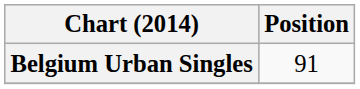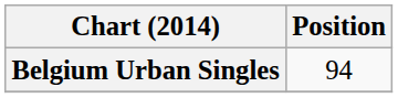 <table class="wikitable sortable plainrowheaders">
 <tr>
 <th>Chart (2014)</th>
 <th>Position</th>
 </tr>
 <tr>
 <th scope="row">Belgium Urban Singles</th>
-<td style="text-align:center;">91</td>
+<td style="text-align:center;">94</td>
 </tr>
 <tr>
 </tr>
 </table>
